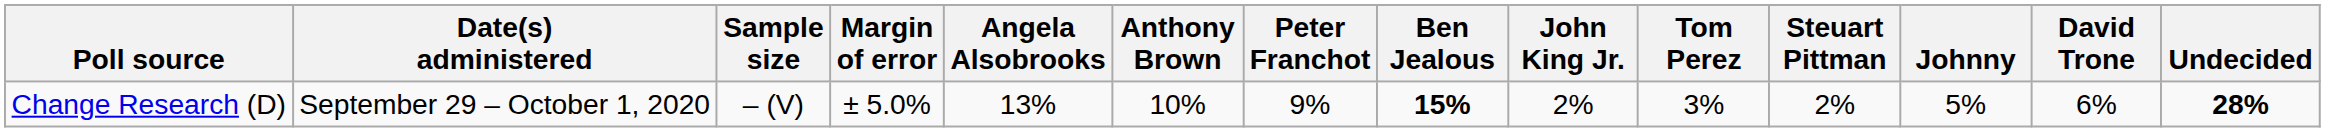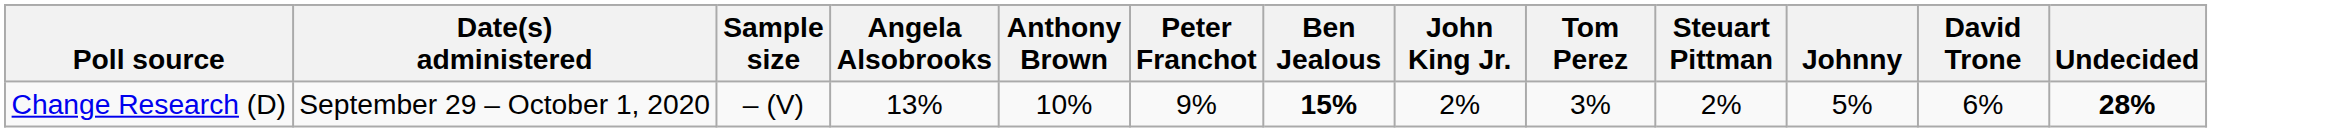 <table class="wikitable" style="font-size:90%;text-align:center;">
 <tr valign=bottom>
 <th>Poll source</th>
 <th>Date(s)<br>administered</th>
 <th>Sample<br>size</th>
-<th>Margin<br>of error</th>
 <th style="width:60px;">Angela<br>Alsobrooks</th>
 <th style="width:60px;">Anthony<br>Brown</th>
 <th style="width:60px;">Peter<br>Franchot</th>
 <th style="width:60px;">Ben<br>Jealous</th>
 <th style="width:60px;">John<br>King Jr.</th>
 <th style="width:60px;">Tom<br>Perez</th>
 <th style="width:60px;">Steuart<br>Pittman</th>
 <th style="width:60px;">Johnny<br></th>
 <th style="width:60px;">David<br>Trone</th>
 <th>Undecided</th>
 </tr>
 <tr>
 <td style="text-align:left;"><a href='#'>Change Research</a> (D)</td>
 <td>September 29 – October 1, 2020</td>
 <td>– (V)</td>
-<td>± 5.0%</td>
 <td>13%</td>
 <td>10%</td>
 <td>9%</td>
 <td><strong>15%</strong></td>
 <td>2%</td>
 <td>3%</td>
 <td>2%</td>
 <td>5%</td>
 <td>6%</td>
 <td><strong>28%</strong></td>
 </tr>
 </table>
